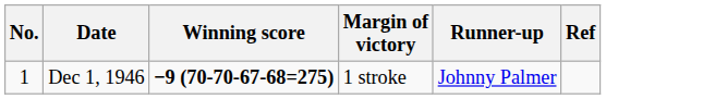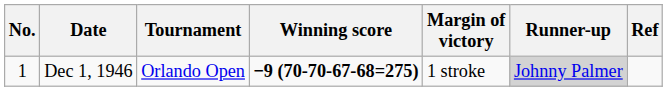 <table class="wikitable" style="font-size:95%;">
 <tr>
 <th>No.</th>
 <th>Date</th>
+<th>Tournament</th>
 <th>Winning score</th>
 <th>Margin of<br>victory</th>
 <th>Runner-up</th>
 <th>Ref</th>
 </tr>
 <tr>
 <td align=center>1</td>
 <td>Dec 1, 1946</td>
+<td><a href='#'>Orlando Open</a></td>
 <td><strong>−9 (70-70-67-68=275)</strong></td>
 <td>1 stroke</td>
-<td> <a href='#'>Johnny Palmer</a></td>
+<td style="background: lightgrey;"> <a href='#'>Johnny Palmer</a></td>
 <td></td>
 </tr>
 </table>
